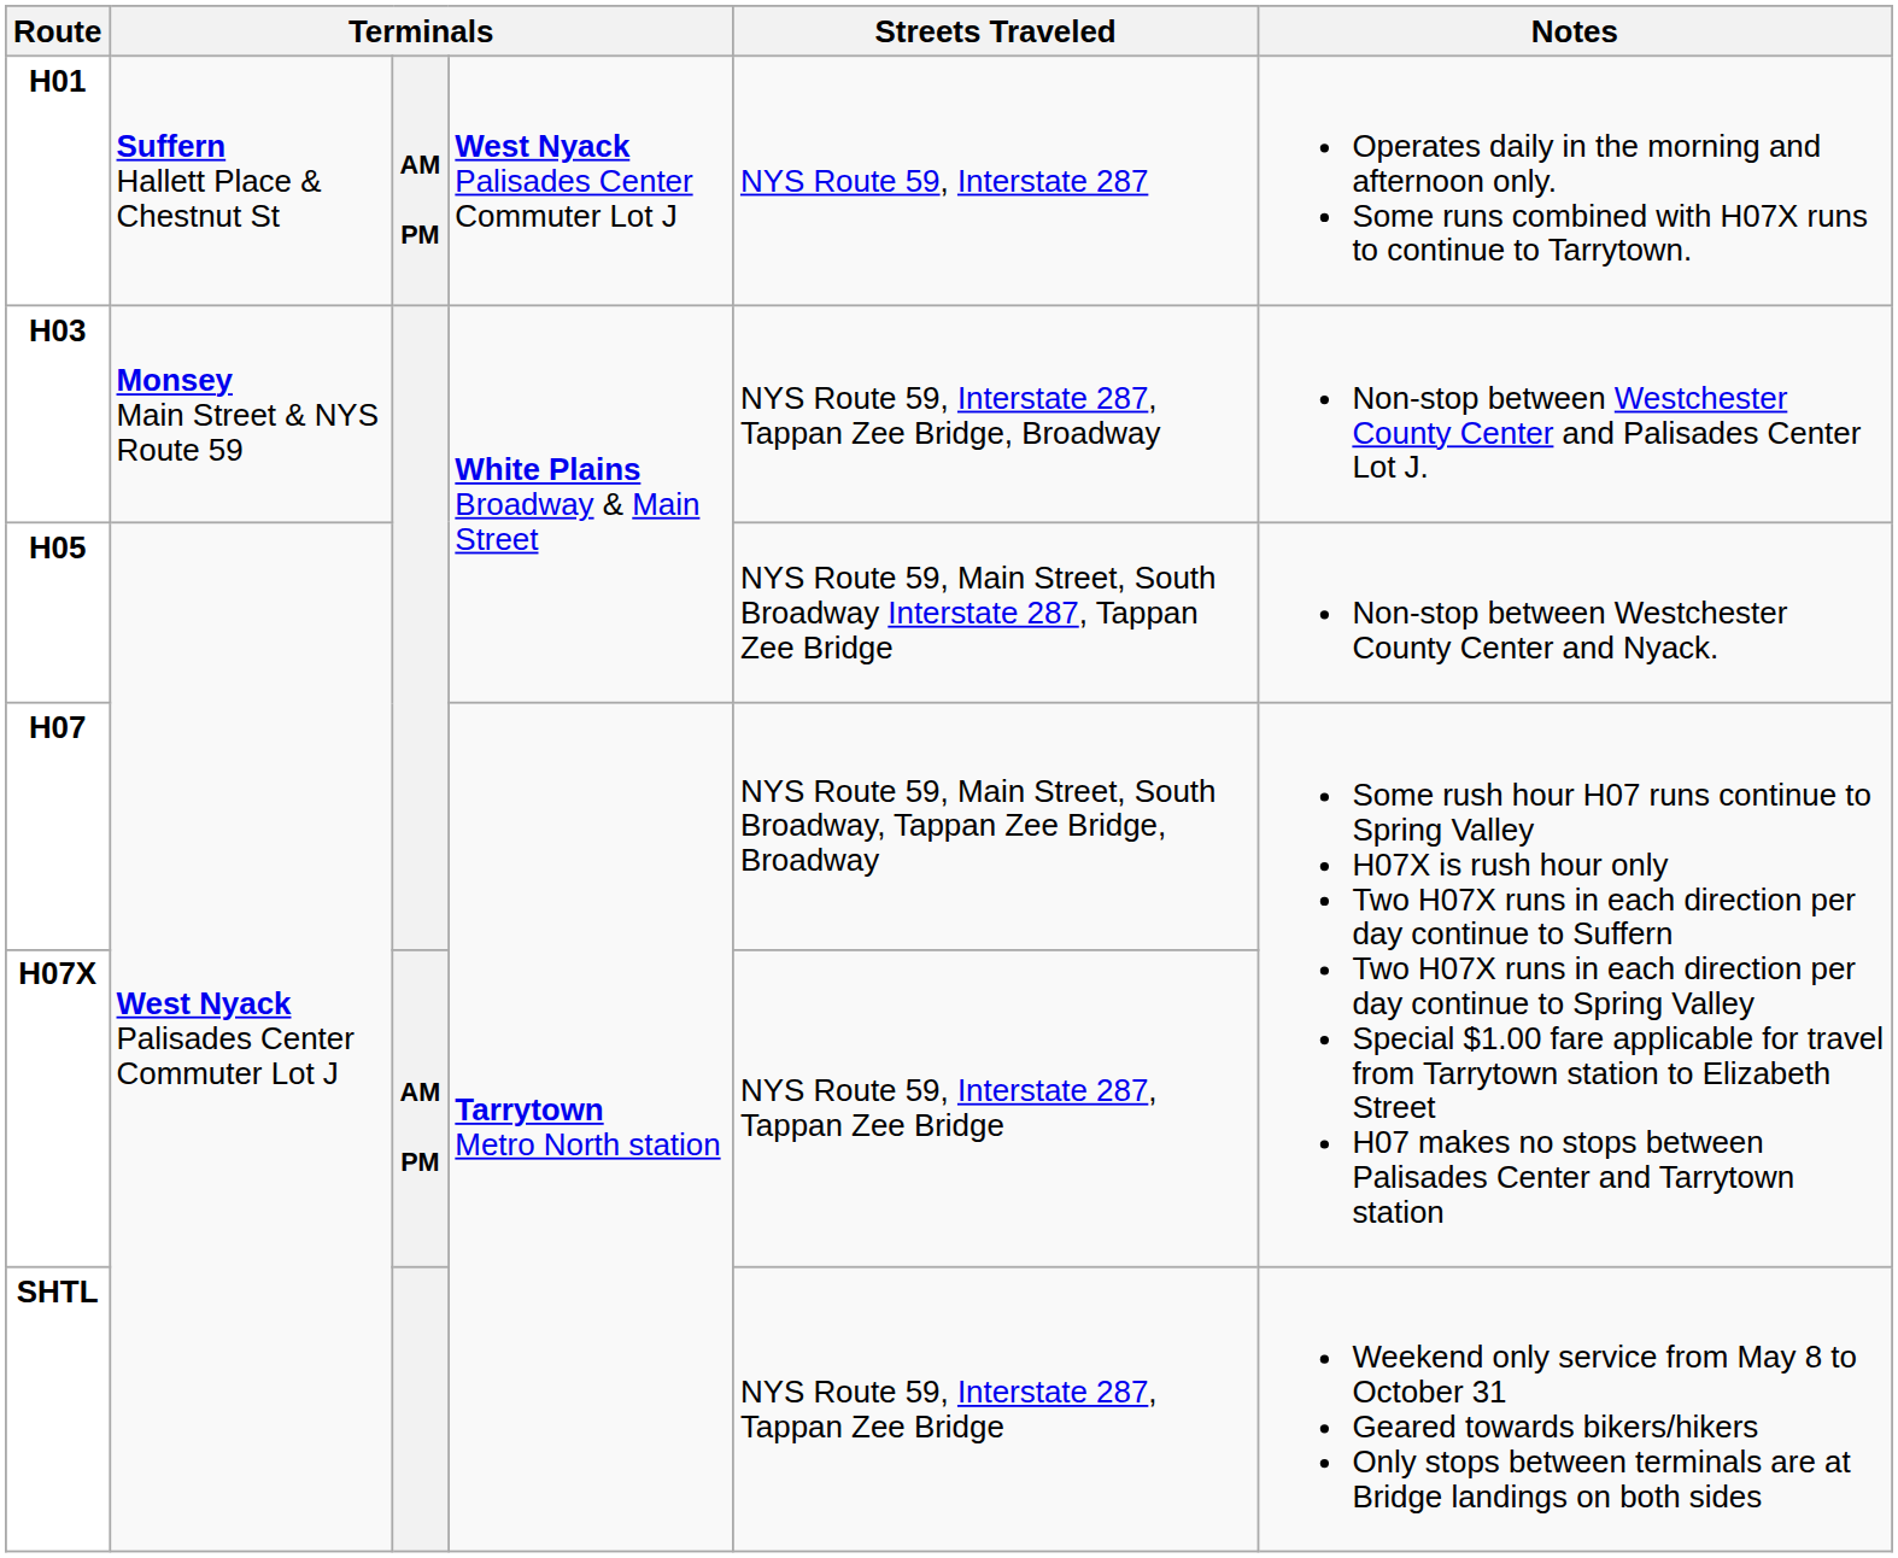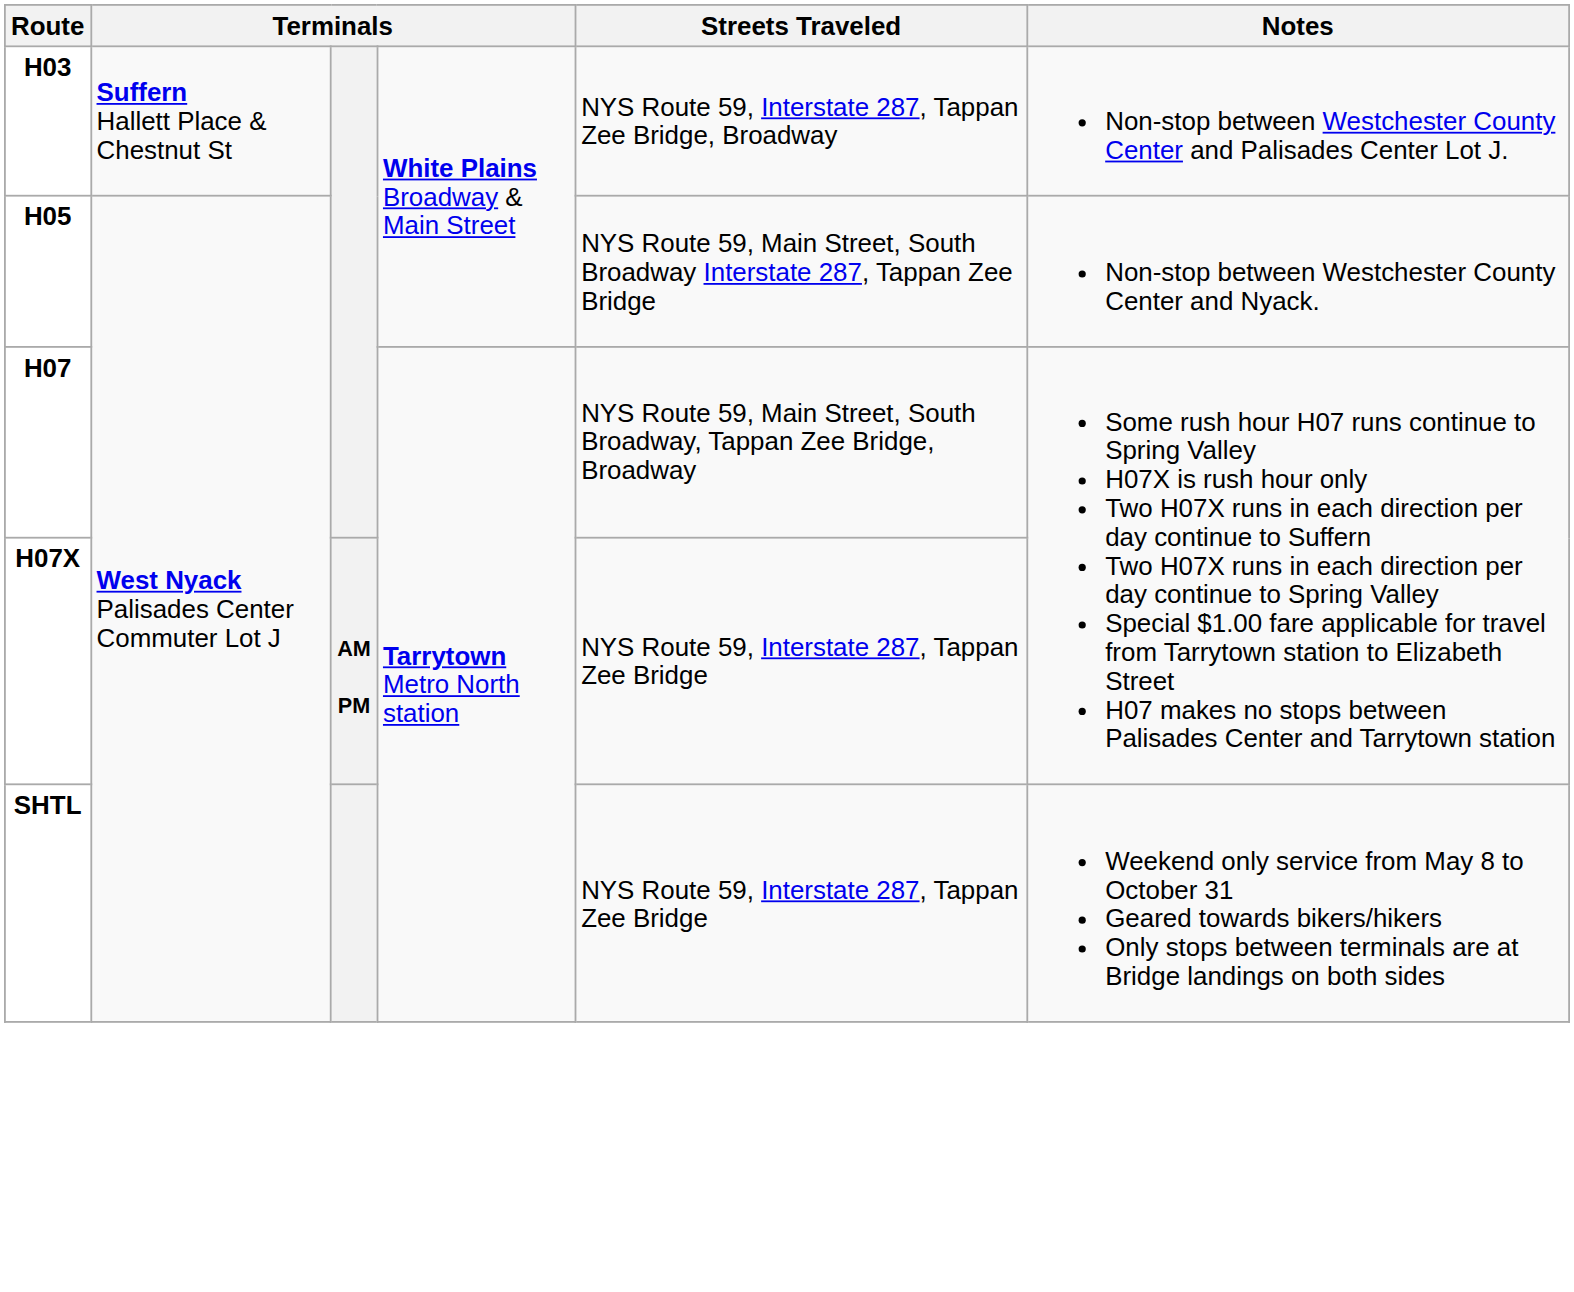 <table class="wikitable" style="font-size: 90%;" |>
 <tr>
 <th>Route</th>
 <th colspan=3>Terminals</th>
 <th>Streets Traveled</th>
 <th>Notes</th>
 </tr>
 <tr>
-<td style="background:white; color:black" align="center" valign="top"><div><strong>H01</strong></div></td>
+<td style="background:white; color:black" align="center" valign="top"><div><strong>H03</strong></div></td>
 <td><strong><a href='#'>Suffern</a></strong><br>Hallett Place & Chestnut St<br></td>
-<th><br><small>AM</small><br><br><small>PM</small></th>
-<td><strong><a href='#'>West Nyack</a></strong><br><a href='#'>Palisades Center</a> Commuter Lot J</td>
-<td><a href='#'>NYS Route 59</a>, <a href='#'>Interstate 287</a></td>
-<td><br><ul><li>Operates daily in the morning and afternoon only.</li><li>Some runs combined with H07X runs to continue to Tarrytown.</li></ul></td>
-</tr>
-<tr>
-<td style="background:white; color:black" align="center" valign="top"><div><strong>H03</strong></div></td>
-<td><strong><a href='#'>Monsey</a></strong><br>Main Street & NYS Route 59<br></td>
 <th rowspan="3"></th>
 <td rowspan="2"><strong><a href='#'>White Plains</a></strong><br><a href='#'>Broadway</a> & <a href='#'>Main Street</a></td>
 <td>NYS Route 59, <a href='#'>Interstate 287</a>, Tappan Zee Bridge, Broadway</td>
 <td><br><ul><li>Non-stop between <a href='#'>Westchester County Center</a> and Palisades Center Lot J.</li></ul></td>
 </tr>
 <tr>
 <td style="background:white; color:black" align="center" valign="top"><div><strong>H05</strong></div></td>
 <td rowspan="4"><strong><a href='#'>West Nyack</a></strong><br>Palisades Center Commuter Lot J</td>
 <td>NYS Route 59, Main Street, South Broadway <a href='#'>Interstate 287</a>, Tappan Zee Bridge</td>
 <td><br><ul><li>Non-stop between Westchester County Center and Nyack.</li></ul></td>
 </tr>
 <tr>
 <td style="background:white; color:black" align="center" valign="top"><div><strong>H07</strong></div></td>
 <td rowspan="3"><strong><a href='#'>Tarrytown</a></strong><br><a href='#'>Metro North station</a></td>
 <td>NYS Route 59, Main Street, South Broadway, Tappan Zee Bridge, Broadway</td>
 <td rowspan="2"><br><ul><li>Some rush hour H07 runs continue to Spring Valley</li><li>H07X is rush hour only</li><li>Two H07X runs in each direction per day continue to Suffern</li><li>Two H07X runs in each direction per day continue to Spring Valley</li><li>Special $1.00 fare applicable for travel from Tarrytown station to Elizabeth Street</li><li>H07 makes no stops between Palisades Center and Tarrytown station</li></ul></td>
 </tr>
 <tr>
 <td style="background:white; color:black" align="center" valign="top"><div><strong>H07X</strong></div></td>
 <th><br><small>AM</small><br><br><small>PM</small></th>
 <td>NYS Route 59, <a href='#'>Interstate 287</a>, Tappan Zee Bridge</td>
 </tr>
 <tr>
 <td style="background:white; color:black" align="center" valign="top"><div><strong>SHTL</strong></div></td>
 <th rowspan="2"></th>
 <td>NYS Route 59, <a href='#'>Interstate 287</a>, Tappan Zee Bridge</td>
 <td><br><ul><li>Weekend only service from May 8 to October 31</li><li>Geared towards bikers/hikers</li><li>Only stops between terminals are at Bridge landings on both sides</li></ul></td>
 </tr>
 </table>
